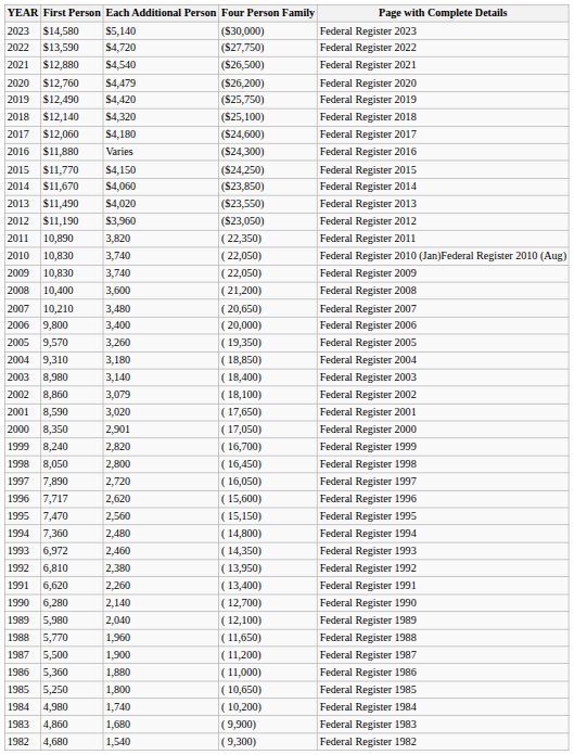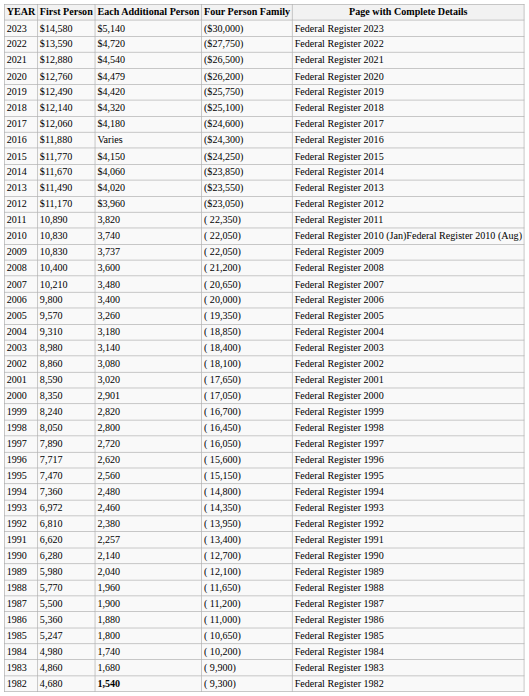 <table class="wikitable sortable">
 <tr>
 <th>YEAR</th>
 <th>First Person</th>
 <th>Each Additional Person</th>
 <th>Four Person Family</th>
 <th>Page with Complete Details</th>
 </tr>
 <tr>
 <td>2023</td>
 <td>$14,580</td>
 <td>$5,140</td>
 <td>($30,000)</td>
 <td>Federal Register 2023</td>
 </tr>
 <tr>
 <td>2022</td>
 <td>$13,590</td>
 <td>$4,720</td>
 <td>($27,750)</td>
 <td>Federal Register 2022</td>
 </tr>
 <tr>
 <td>2021</td>
 <td>$12,880</td>
 <td>$4,540</td>
 <td>($26,500)</td>
 <td>Federal Register 2021</td>
 </tr>
 <tr>
 <td>2020</td>
 <td>$12,760</td>
 <td>$4,479</td>
 <td>($26,200)</td>
 <td>Federal Register 2020</td>
 </tr>
 <tr>
 <td>2019</td>
 <td>$12,490</td>
 <td>$4,420</td>
 <td>($25,750)</td>
 <td>Federal Register 2019</td>
 </tr>
 <tr>
 <td>2018</td>
 <td>$12,140</td>
 <td>$4,320</td>
 <td>($25,100)</td>
 <td>Federal Register 2018</td>
 </tr>
 <tr>
 <td>2017</td>
 <td>$12,060</td>
 <td>$4,180</td>
 <td>($24,600)</td>
 <td>Federal Register 2017</td>
 </tr>
 <tr>
 <td>2016</td>
 <td>$11,880</td>
 <td>Varies</td>
 <td>($24,300)</td>
 <td>Federal Register 2016</td>
 </tr>
 <tr>
 <td>2015</td>
 <td>$11,770</td>
 <td>$4,150</td>
 <td>($24,250)</td>
 <td>Federal Register 2015</td>
 </tr>
 <tr>
 <td>2014</td>
 <td>$11,670</td>
 <td>$4,060</td>
 <td>($23,850)</td>
 <td>Federal Register 2014</td>
 </tr>
 <tr>
 <td>2013</td>
 <td>$11,490</td>
 <td>$4,020</td>
 <td>($23,550)</td>
 <td>Federal Register 2013</td>
 </tr>
 <tr>
 <td>2012</td>
-<td>$11,190</td>
+<td>$11,170</td>
 <td>$3,960</td>
 <td>($23,050)</td>
 <td>Federal Register 2012</td>
 </tr>
 <tr>
 <td>2011</td>
 <td>10,890</td>
 <td>3,820</td>
 <td>( 22,350)</td>
 <td>Federal Register 2011</td>
 </tr>
 <tr>
 <td>2010</td>
 <td>10,830</td>
 <td>3,740</td>
 <td>( 22,050)</td>
 <td>Federal Register 2010 (Jan)Federal Register 2010 (Aug)</td>
 </tr>
 <tr>
 <td>2009</td>
 <td>10,830</td>
-<td>3,740</td>
+<td>3,737</td>
 <td>( 22,050)</td>
 <td>Federal Register 2009</td>
 </tr>
 <tr>
 <td>2008</td>
 <td>10,400</td>
 <td>3,600</td>
 <td>( 21,200)</td>
 <td>Federal Register 2008</td>
 </tr>
 <tr>
 <td>2007</td>
 <td>10,210</td>
 <td>3,480</td>
 <td>( 20,650)</td>
 <td>Federal Register 2007</td>
 </tr>
 <tr>
 <td>2006</td>
 <td>9,800</td>
 <td>3,400</td>
 <td>( 20,000)</td>
 <td>Federal Register 2006</td>
 </tr>
 <tr>
 <td>2005</td>
 <td>9,570</td>
 <td>3,260</td>
 <td>( 19,350)</td>
 <td>Federal Register 2005</td>
 </tr>
 <tr>
 <td>2004</td>
 <td>9,310</td>
 <td>3,180</td>
 <td>( 18,850)</td>
 <td>Federal Register 2004</td>
 </tr>
 <tr>
 <td>2003</td>
 <td>8,980</td>
 <td>3,140</td>
 <td>( 18,400)</td>
 <td>Federal Register 2003</td>
 </tr>
 <tr>
 <td>2002</td>
 <td>8,860</td>
-<td>3,079</td>
+<td>3,080</td>
 <td>( 18,100)</td>
 <td>Federal Register 2002</td>
 </tr>
 <tr>
 <td>2001</td>
 <td>8,590</td>
 <td>3,020</td>
 <td>( 17,650)</td>
 <td>Federal Register 2001</td>
 </tr>
 <tr>
 <td>2000</td>
 <td>8,350</td>
 <td>2,901</td>
 <td>( 17,050)</td>
 <td>Federal Register 2000</td>
 </tr>
 <tr>
 <td>1999</td>
 <td>8,240</td>
 <td>2,820</td>
 <td>( 16,700)</td>
 <td>Federal Register 1999</td>
 </tr>
 <tr>
 <td>1998</td>
 <td>8,050</td>
 <td>2,800</td>
 <td>( 16,450)</td>
 <td>Federal Register 1998</td>
 </tr>
 <tr>
 <td>1997</td>
 <td>7,890</td>
 <td>2,720</td>
 <td>( 16,050)</td>
 <td>Federal Register 1997</td>
 </tr>
 <tr>
 <td>1996</td>
 <td>7,717</td>
 <td>2,620</td>
 <td>( 15,600)</td>
 <td>Federal Register 1996</td>
 </tr>
 <tr>
 <td>1995</td>
 <td>7,470</td>
 <td>2,560</td>
 <td>( 15,150)</td>
 <td>Federal Register 1995</td>
 </tr>
 <tr>
 <td>1994</td>
 <td>7,360</td>
 <td>2,480</td>
 <td>( 14,800)</td>
 <td>Federal Register 1994</td>
 </tr>
 <tr>
 <td>1993</td>
 <td>6,972</td>
 <td>2,460</td>
 <td>( 14,350)</td>
 <td>Federal Register 1993</td>
 </tr>
 <tr>
 <td>1992</td>
 <td>6,810</td>
 <td>2,380</td>
 <td>( 13,950)</td>
 <td>Federal Register 1992</td>
 </tr>
 <tr>
 <td>1991</td>
 <td>6,620</td>
-<td>2,260</td>
+<td>2,257</td>
 <td>( 13,400)</td>
 <td>Federal Register 1991</td>
 </tr>
 <tr>
 <td>1990</td>
 <td>6,280</td>
 <td>2,140</td>
 <td>( 12,700)</td>
 <td>Federal Register 1990</td>
 </tr>
 <tr>
 <td>1989</td>
 <td>5,980</td>
 <td>2,040</td>
 <td>( 12,100)</td>
 <td>Federal Register 1989</td>
 </tr>
 <tr>
 <td>1988</td>
 <td>5,770</td>
 <td>1,960</td>
 <td>( 11,650)</td>
 <td>Federal Register 1988</td>
 </tr>
 <tr>
 <td>1987</td>
 <td>5,500</td>
 <td>1,900</td>
 <td>( 11,200)</td>
 <td>Federal Register 1987</td>
 </tr>
 <tr>
 <td>1986</td>
 <td>5,360</td>
 <td>1,880</td>
 <td>( 11,000)</td>
 <td>Federal Register 1986</td>
 </tr>
 <tr>
 <td>1985</td>
-<td>5,250</td>
+<td>5,247</td>
 <td>1,800</td>
 <td>( 10,650)</td>
 <td>Federal Register 1985</td>
 </tr>
 <tr>
 <td>1984</td>
 <td>4,980</td>
 <td>1,740</td>
 <td>( 10,200)</td>
 <td>Federal Register 1984</td>
 </tr>
 <tr>
 <td>1983</td>
 <td>4,860</td>
 <td>1,680</td>
 <td>( 9,900)</td>
 <td>Federal Register 1983</td>
 </tr>
 <tr>
 <td>1982</td>
 <td>4,680</td>
-<td>1,540</td>
+<td><strong>1,540</strong></td>
 <td>( 9,300)</td>
 <td>Federal Register 1982</td>
 </tr>
 </table>
